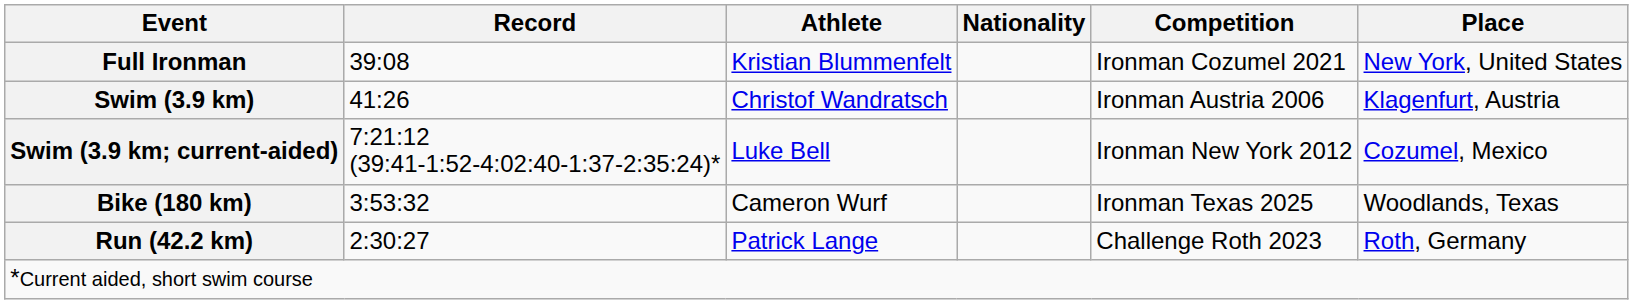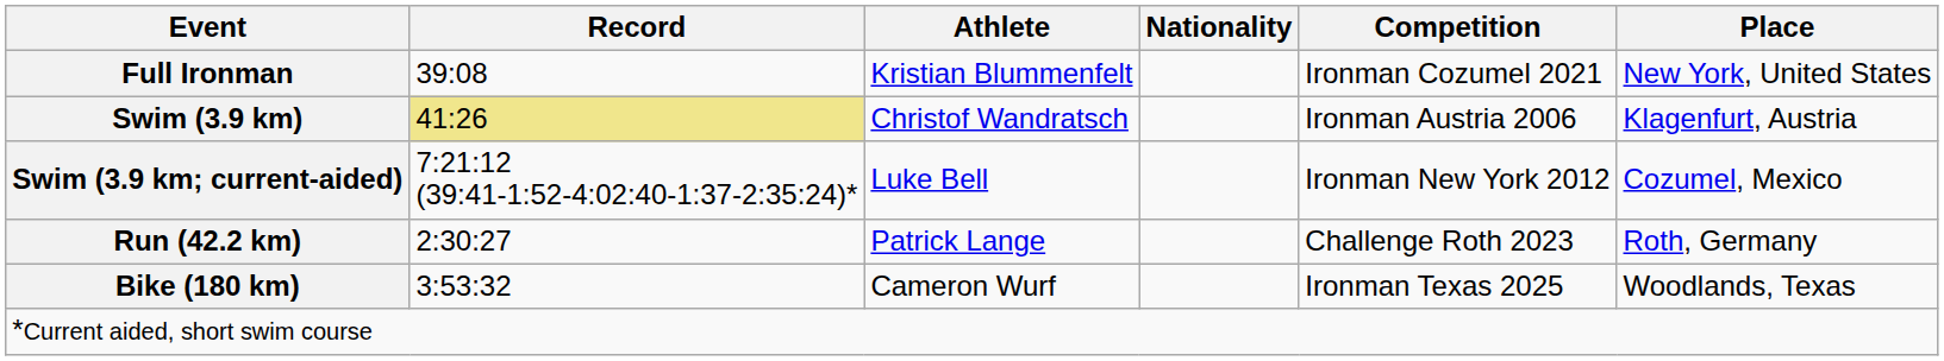 <table class="wikitable plainrowheaders">
 <tr>
 <th scope="col">Event</th>
 <th scope="col">Record</th>
 <th scope="col">Athlete</th>
 <th scope="col">Nationality</th>
 <th scope="col">Competition</th>
 <th scope="col">Place</th>
 </tr>
 <tr>
 <th scope="row">Full Ironman</th>
 <td>39:08</td>
 <td><a href='#'>Kristian Blummenfelt</a></td>
 <td></td>
 <td>Ironman Cozumel 2021</td>
 <td><a href='#'>New York</a>, United States</td>
 </tr>
 <tr>
 <th scope="row">Swim (3.9 km)</th>
-<td>41:26</td>
+<td style="background: khaki;">41:26</td>
 <td><a href='#'>Christof Wandratsch</a></td>
 <td></td>
 <td>Ironman Austria 2006</td>
 <td><a href='#'>Klagenfurt</a>, Austria</td>
 </tr>
 <tr>
 <th scope="row">Swim (3.9 km; current-aided)</th>
 <td>7:21:12<br>(39:41-1:52-4:02:40-1:37-2:35:24)*</td>
 <td><a href='#'>Luke Bell</a></td>
 <td></td>
 <td>Ironman New York 2012</td>
 <td><a href='#'>Cozumel</a>, Mexico</td>
 </tr>
 <tr>
+<th scope="row">Run (42.2 km)</th>
+<td>2:30:27</td>
+<td><a href='#'>Patrick Lange</a></td>
+<td></td>
+<td>Challenge Roth 2023</td>
+<td><a href='#'>Roth</a>, Germany</td>
+</tr>
+<tr>
 <th scope="row">Bike (180 km)</th>
 <td>3:53:32</td>
 <td>Cameron Wurf</td>
 <td></td>
 <td>Ironman Texas 2025</td>
 <td>Woodlands, Texas</td>
 </tr>
 <tr>
-<th scope="row">Run (42.2 km)</th>
-<td>2:30:27</td>
-<td><a href='#'>Patrick Lange</a></td>
-<td></td>
-<td>Challenge Roth 2023</td>
-<td><a href='#'>Roth</a>, Germany</td>
-</tr>
-<tr>
 <td colspan = "6">*<small>Current aided, short swim course</small></td>
 </tr>
 </table>
